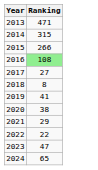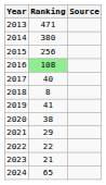 <table class="wikitable" style="text-align:center; font-size: 95%;">
 <tr>
 <th>Year</th>
 <th>Ranking</th>
+<th>Source</th>
 </tr>
 <tr>
 <td>2013</td>
 <td>471</td>
+<td></td>
 </tr>
 <tr>
 <td>2014</td>
-<td>315</td>
+<td>380</td>
+<td></td>
 </tr>
 <tr>
 <td>2015</td>
-<td>266</td>
+<td>256</td>
+<td></td>
 </tr>
 <tr>
 <td>2016</td>
 <td style="background: lightgreen;">108</td>
+<td></td>
 </tr>
 <tr>
 <td>2017</td>
-<td>27</td>
+<td>40</td>
+<td></td>
 </tr>
 <tr>
 <td>2018</td>
 <td>8</td>
+<td></td>
 </tr>
 <tr>
 <td>2019</td>
 <td>41</td>
+<td></td>
 </tr>
 <tr>
 <td>2020</td>
 <td>38</td>
+<td></td>
 </tr>
 <tr>
 <td>2021</td>
 <td>29</td>
+<td></td>
 </tr>
 <tr>
 <td>2022</td>
 <td>22</td>
+<td></td>
 </tr>
 <tr>
 <td>2023</td>
-<td>47</td>
+<td>21</td>
+<td></td>
 </tr>
 <tr>
 <td>2024</td>
 <td>65</td>
+<td></td>
 </tr>
 </table>
